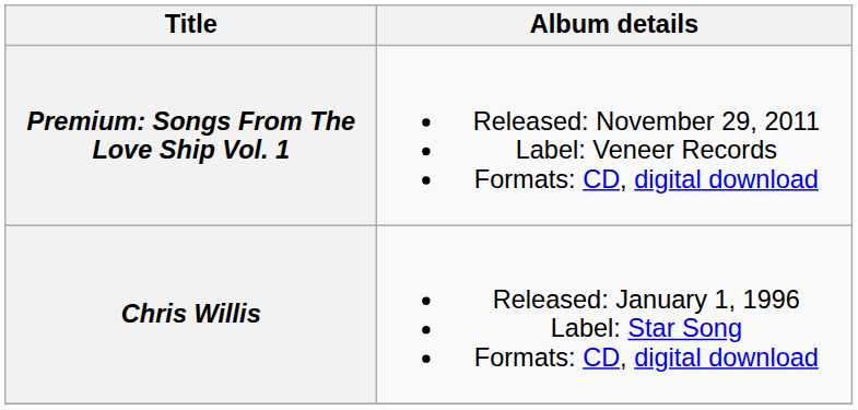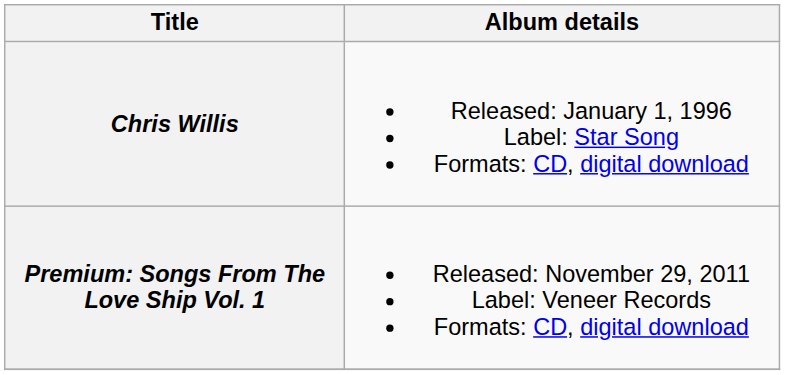 <table class="wikitable plainrowheaders" style="text-align:center;">
 <tr>
 <th scope="col" style="width:14em;">Title</th>
 <th scope="col" style="width:18em;">Album details</th>
 </tr>
 <tr>
+<th scope="row"><em>Chris Willis</em></th>
+<td><br><ul><li>Released: January 1, 1996</li><li>Label: <a href='#'>Star Song</a></li><li>Formats: <a href='#'>CD</a>, <a href='#'>digital download</a></li></ul></td>
+</tr>
+<tr>
 <th scope="row"><em>Premium: Songs From The Love Ship Vol. 1</em></th>
 <td><br><ul><li>Released: November 29, 2011</li><li>Label: Veneer Records</li><li>Formats: <a href='#'>CD</a>, <a href='#'>digital download</a></li></ul></td>
 </tr>
 <tr>
-<th scope="row"><em>Chris Willis</em></th>
-<td><br><ul><li>Released: January 1, 1996</li><li>Label: <a href='#'>Star Song</a></li><li>Formats: <a href='#'>CD</a>, <a href='#'>digital download</a></li></ul></td>
-</tr>
-<tr>
 </tr>
 </table>
